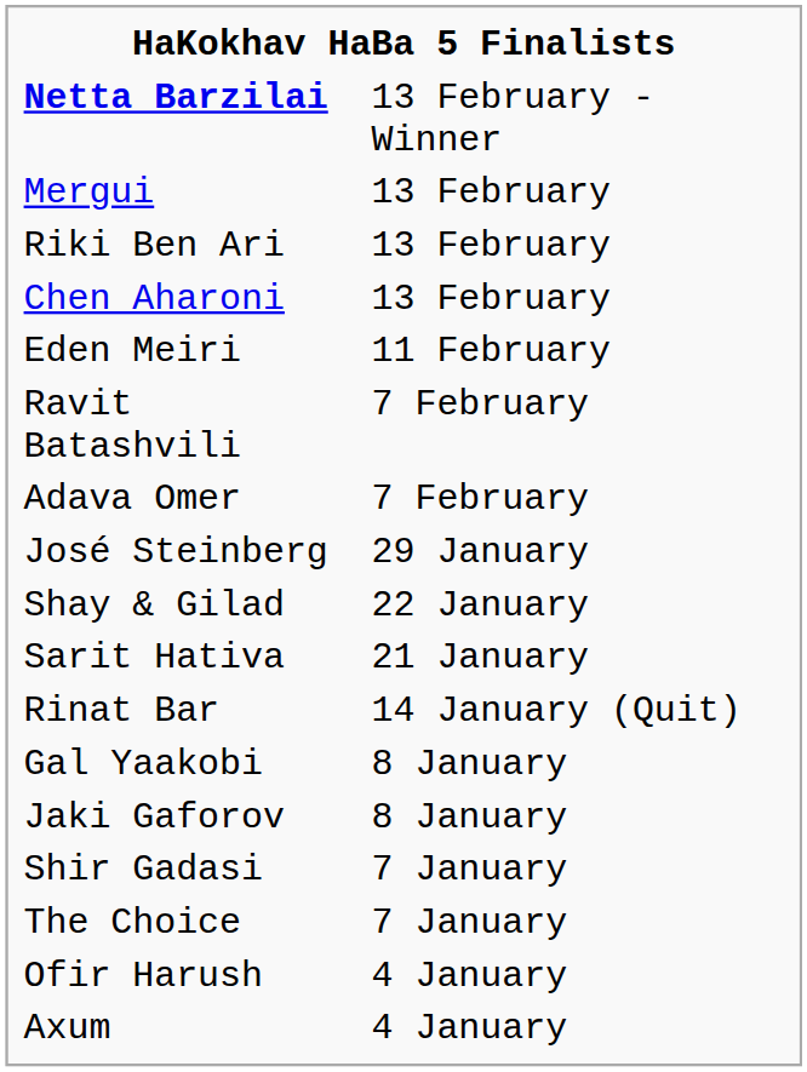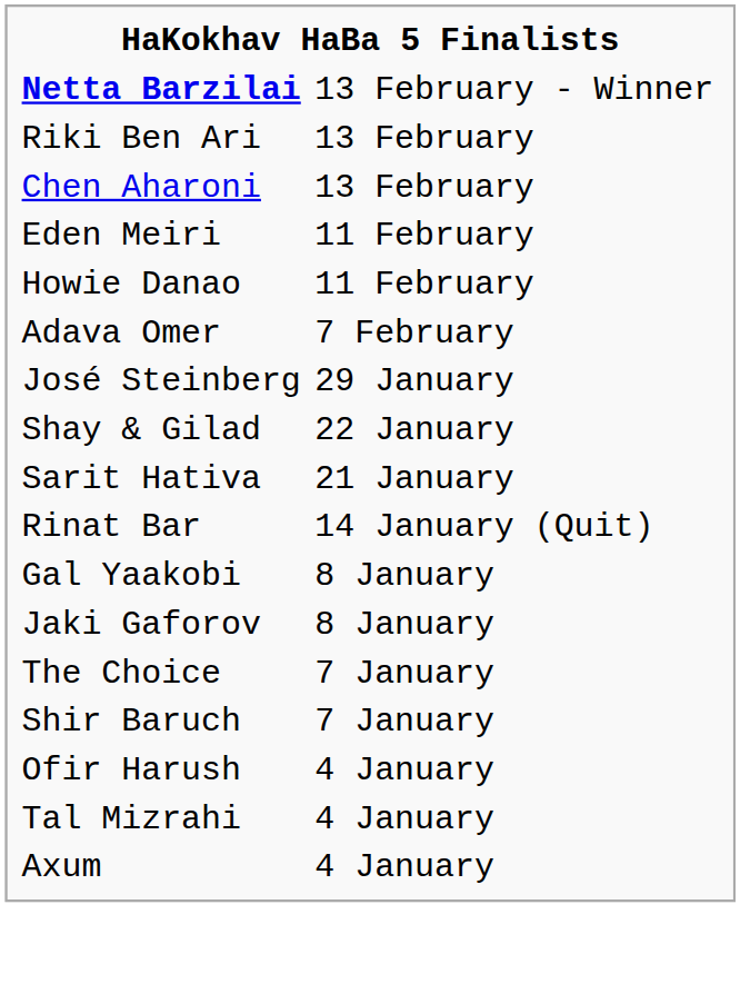 <table class="infobox" style="width:22em">
 <tr>
 <th colspan=2 style="text-align:center">HaKokhav HaBa 5 Finalists<br></th>
 </tr>
 <tr>
 <td><strong><a href='#'>Netta Barzilai</a></strong></td>
 <td>13 February - Winner</td>
-</tr>
-<tr>
-<td><a href='#'>Mergui</a></td>
-<td>13 February</td>
 </tr>
 <tr>
 <td>Riki Ben Ari</td>
 <td>13 February</td>
 </tr>
 <tr>
 <td><a href='#'>Chen Aharoni</a></td>
 <td>13 February</td>
 </tr>
 <tr>
 <td>Eden Meiri</td>
 <td>11 February</td>
 </tr>
 <tr>
-<td>Ravit Batashvili</td>
-<td>7 February</td>
+<td>Howie Danao</td>
+<td>11 February</td>
 </tr>
 <tr>
 <td>Adava Omer</td>
 <td>7 February</td>
 </tr>
 <tr>
 <td>José Steinberg</td>
 <td>29 January</td>
 </tr>
 <tr>
 <td>Shay & Gilad</td>
 <td>22 January</td>
 </tr>
 <tr>
 <td>Sarit Hativa</td>
 <td>21 January</td>
 </tr>
 <tr>
 <td>Rinat Bar</td>
 <td>14 January (Quit)</td>
 </tr>
 <tr>
 <td>Gal Yaakobi</td>
 <td>8 January</td>
 </tr>
 <tr>
 <td>Jaki Gaforov</td>
 <td>8 January</td>
 </tr>
 <tr>
-<td>Shir Gadasi</td>
+<td>The Choice</td>
 <td>7 January</td>
 </tr>
 <tr>
-<td>The Choice</td>
+<td>Shir Baruch</td>
 <td>7 January</td>
 </tr>
 <tr>
 <td>Ofir Harush</td>
 <td>4 January</td>
 </tr>
 <tr>
+<td>Tal Mizrahi</td>
+<td>4 January</td>
+</tr>
+<tr>
 <td>Axum</td>
 <td>4 January</td>
 </tr>
 </table>
